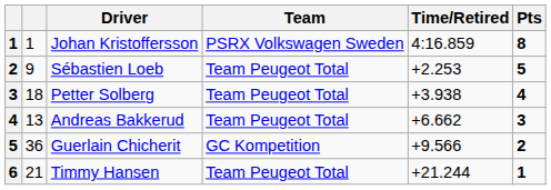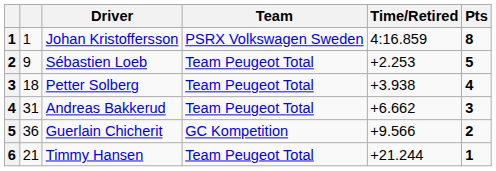 <table class=wikitable style="font-size:95%">
 <tr>
 <th></th>
 <th></th>
 <th>Driver</th>
 <th>Team</th>
 <th>Time/Retired</th>
 <th>Pts</th>
 </tr>
 <tr>
 <th>1</th>
 <td>1</td>
 <td> <a href='#'>Johan Kristoffersson</a></td>
 <td><a href='#'>PSRX Volkswagen Sweden</a></td>
 <td>4:16.859</td>
 <td><strong>8</strong></td>
 </tr>
 <tr>
 <th>2</th>
 <td>9</td>
 <td> <a href='#'>Sébastien Loeb</a></td>
 <td><a href='#'>Team Peugeot Total</a></td>
 <td>+2.253</td>
 <td><strong>5</strong></td>
 </tr>
 <tr>
 <th>3</th>
 <td>18</td>
 <td> <a href='#'>Petter Solberg</a></td>
 <td><a href='#'>Team Peugeot Total</a></td>
 <td>+3.938</td>
 <td><strong>4</strong></td>
 </tr>
 <tr>
 <th>4</th>
-<td>13</td>
+<td>31</td>
 <td> <a href='#'>Andreas Bakkerud</a></td>
 <td><a href='#'>Team Peugeot Total</a></td>
 <td>+6.662</td>
 <td><strong>3</strong></td>
 </tr>
 <tr>
 <th>5</th>
 <td>36</td>
 <td> <a href='#'>Guerlain Chicherit</a></td>
 <td><a href='#'>GC Kompetition</a></td>
 <td>+9.566</td>
 <td><strong>2</strong></td>
 </tr>
 <tr>
 <th>6</th>
 <td>21</td>
 <td> <a href='#'>Timmy Hansen</a></td>
 <td><a href='#'>Team Peugeot Total</a></td>
 <td>+21.244</td>
 <td><strong>1</strong></td>
 </tr>
 </table>
